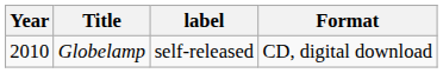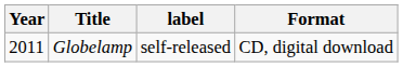 <table class="wikitable sortable">
 <tr>
 <th>Year</th>
 <th>Title</th>
 <th>label</th>
 <th>Format</th>
 </tr>
 <tr>
-<td>2010</td>
+<td>2011</td>
 <td><em>Globelamp</em></td>
 <td>self-released</td>
 <td>CD, digital download</td>
 </tr>
 </table>
